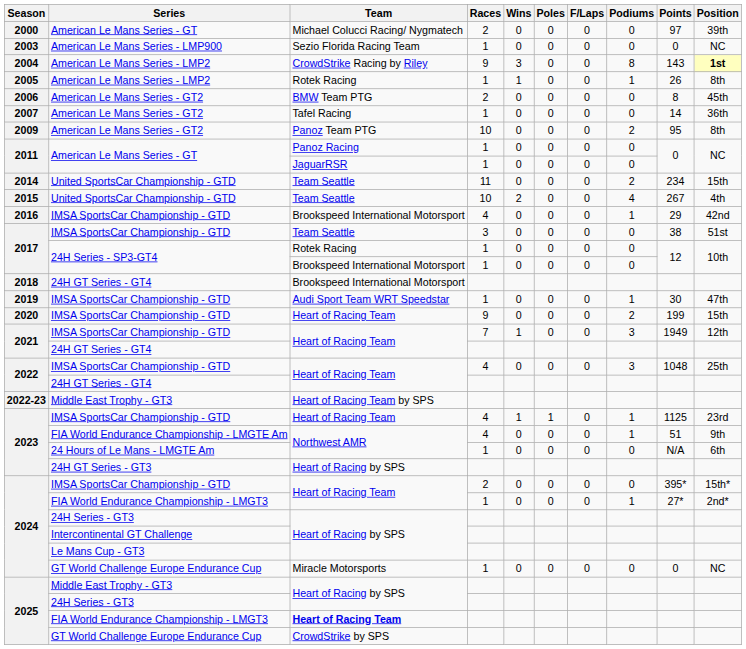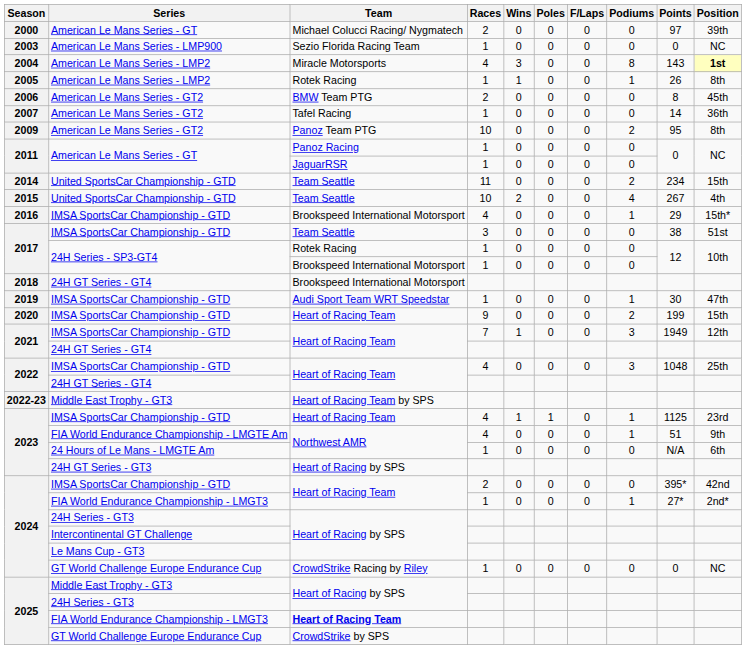 <table class="wikitable" style="font-size: 90%; text-align:center">
 <tr>
 <th>Season</th>
 <th>Series</th>
 <th>Team</th>
 <th>Races</th>
 <th>Wins</th>
 <th>Poles</th>
 <th>F/Laps</th>
 <th>Podiums</th>
 <th>Points</th>
 <th>Position</th>
 </tr>
 <tr>
 <th>2000</th>
 <td align=left><a href='#'>American Le Mans Series - GT</a></td>
 <td align=left>Michael Colucci Racing/ Nygmatech</td>
 <td>2</td>
 <td>0</td>
 <td>0</td>
 <td>0</td>
 <td>0</td>
 <td>97</td>
 <td>39th</td>
 </tr>
 <tr>
 <th>2003</th>
 <td align=left><a href='#'>American Le Mans Series - LMP900</a></td>
 <td align=left>Sezio Florida Racing Team</td>
 <td>1</td>
 <td>0</td>
 <td>0</td>
 <td>0</td>
 <td>0</td>
 <td>0</td>
 <td>NC</td>
 </tr>
 <tr>
 <th>2004</th>
 <td align=left><a href='#'>American Le Mans Series - LMP2</a></td>
-<td align=left><a href='#'>CrowdStrike</a> Racing by <a href='#'>Riley</a></td>
-<td>9</td>
+<td align=left>Miracle Motorsports</td>
+<td>4</td>
 <td>3</td>
 <td>0</td>
 <td>0</td>
 <td>8</td>
 <td>143</td>
 <th style="background:#FFFFBF;">1st</th>
 </tr>
 <tr>
 <th>2005</th>
 <td align=left><a href='#'>American Le Mans Series - LMP2</a></td>
 <td align=left>Rotek Racing</td>
 <td>1</td>
 <td>1</td>
 <td>0</td>
 <td>0</td>
 <td>1</td>
 <td>26</td>
 <td>8th</td>
 </tr>
 <tr>
 <th>2006</th>
 <td align=left><a href='#'>American Le Mans Series - GT2</a></td>
 <td align=left><a href='#'>BMW</a> Team PTG</td>
 <td>2</td>
 <td>0</td>
 <td>0</td>
 <td>0</td>
 <td>0</td>
 <td>8</td>
 <td>45th</td>
 </tr>
 <tr>
 <th>2007</th>
 <td align=left><a href='#'>American Le Mans Series - GT2</a></td>
 <td align=left>Tafel Racing</td>
 <td>1</td>
 <td>0</td>
 <td>0</td>
 <td>0</td>
 <td>0</td>
 <td>14</td>
 <td>36th</td>
 </tr>
 <tr>
 <th>2009</th>
 <td align=left><a href='#'>American Le Mans Series - GT2</a></td>
 <td align=left><a href='#'>Panoz</a> Team PTG</td>
 <td>10</td>
 <td>0</td>
 <td>0</td>
 <td>0</td>
 <td>2</td>
 <td>95</td>
 <td>8th</td>
 </tr>
 <tr>
 <th rowspan="2">2011</th>
 <td rowspan="2" align=left><a href='#'>American Le Mans Series - GT</a></td>
 <td align=left><a href='#'>Panoz Racing</a></td>
 <td>1</td>
 <td>0</td>
 <td>0</td>
 <td>0</td>
 <td>0</td>
 <td rowspan="2">0</td>
 <td rowspan="2">NC</td>
 </tr>
 <tr>
 <td align=left><a href='#'>Jaguar</a><a href='#'>RSR</a></td>
 <td>1</td>
 <td>0</td>
 <td>0</td>
 <td>0</td>
 <td>0</td>
 </tr>
 <tr>
 <th>2014</th>
 <td align=left><a href='#'>United SportsCar Championship - GTD</a></td>
 <td align=left><a href='#'>Team Seattle</a></td>
 <td>11</td>
 <td>0</td>
 <td>0</td>
 <td>0</td>
 <td>2</td>
 <td>234</td>
 <td>15th</td>
 </tr>
 <tr>
 <th>2015</th>
 <td align=left><a href='#'>United SportsCar Championship - GTD</a></td>
 <td align=left><a href='#'>Team Seattle</a></td>
 <td>10</td>
 <td>2</td>
 <td>0</td>
 <td>0</td>
 <td>4</td>
 <td>267</td>
 <td>4th</td>
 </tr>
 <tr>
 <th>2016</th>
 <td align=left><a href='#'>IMSA SportsCar Championship - GTD</a></td>
 <td align=left>Brookspeed International Motorsport</td>
 <td>4</td>
 <td>0</td>
 <td>0</td>
 <td>0</td>
 <td>1</td>
 <td>29</td>
-<td>42nd</td>
+<td>15th*</td>
 </tr>
 <tr>
 <th rowspan="3">2017</th>
 <td align=left><a href='#'>IMSA SportsCar Championship - GTD</a></td>
 <td align=left><a href='#'>Team Seattle</a></td>
 <td>3</td>
 <td>0</td>
 <td>0</td>
 <td>0</td>
 <td>0</td>
 <td>38</td>
 <td>51st</td>
 </tr>
 <tr>
 <td rowspan="2" align=left><a href='#'>24H Series - SP3-GT4</a></td>
 <td align=left>Rotek Racing</td>
 <td>1</td>
 <td>0</td>
 <td>0</td>
 <td>0</td>
 <td>0</td>
 <td rowspan="2">12</td>
 <td rowspan="2">10th</td>
 </tr>
 <tr>
 <td align=left>Brookspeed International Motorsport</td>
 <td>1</td>
 <td>0</td>
 <td>0</td>
 <td>0</td>
 <td>0</td>
 </tr>
 <tr>
 <th>2018</th>
 <td align=left><a href='#'>24H GT Series - GT4</a></td>
 <td align=left>Brookspeed International Motorsport</td>
 <td></td>
 <td></td>
 <td></td>
 <td></td>
 <td></td>
 <td></td>
 <td></td>
 </tr>
 <tr>
 <th>2019</th>
 <td align=left><a href='#'>IMSA SportsCar Championship - GTD</a></td>
 <td align=left><a href='#'>Audi Sport Team WRT Speedstar</a></td>
 <td>1</td>
 <td>0</td>
 <td>0</td>
 <td>0</td>
 <td>1</td>
 <td>30</td>
 <td>47th</td>
 </tr>
 <tr>
 <th>2020</th>
 <td align=left><a href='#'>IMSA SportsCar Championship - GTD</a></td>
 <td align=left><a href='#'>Heart of Racing Team</a></td>
 <td>9</td>
 <td>0</td>
 <td>0</td>
 <td>0</td>
 <td>2</td>
 <td>199</td>
 <td>15th</td>
 </tr>
 <tr>
 <th rowspan="2">2021</th>
 <td align=left><a href='#'>IMSA SportsCar Championship - GTD</a></td>
 <td rowspan="2" align="left"><a href='#'>Heart of Racing Team</a></td>
 <td>7</td>
 <td>1</td>
 <td>0</td>
 <td>0</td>
 <td>3</td>
 <td>1949</td>
 <td>12th</td>
 </tr>
 <tr>
 <td align=left><a href='#'>24H GT Series - GT4</a></td>
 <td></td>
 <td></td>
 <td></td>
 <td></td>
 <td></td>
 <td></td>
 <td></td>
 </tr>
 <tr>
 <th rowspan="2">2022</th>
 <td align=left><a href='#'>IMSA SportsCar Championship - GTD</a></td>
 <td rowspan="2" align="left"><a href='#'>Heart of Racing Team</a></td>
 <td>4</td>
 <td>0</td>
 <td>0</td>
 <td>0</td>
 <td>3</td>
 <td>1048</td>
 <td>25th</td>
 </tr>
 <tr>
 <td align=left><a href='#'>24H GT Series - GT4</a></td>
 <td></td>
 <td></td>
 <td></td>
 <td></td>
 <td></td>
 <td></td>
 <td></td>
 </tr>
 <tr>
 <th>2022-23</th>
 <td align=left><a href='#'>Middle East Trophy - GT3</a></td>
 <td align=left><a href='#'>Heart of Racing Team</a> by SPS</td>
 <td></td>
 <td></td>
 <td></td>
 <td></td>
 <td></td>
 <td></td>
 <td></td>
 </tr>
 <tr>
 <th rowspan="4">2023</th>
 <td align=left><a href='#'>IMSA SportsCar Championship - GTD</a></td>
 <td align=left><a href='#'>Heart of Racing Team</a></td>
 <td>4</td>
 <td>1</td>
 <td>1</td>
 <td>0</td>
 <td>1</td>
 <td>1125</td>
 <td>23rd</td>
 </tr>
 <tr>
 <td align=left><a href='#'>FIA World Endurance Championship - LMGTE Am</a></td>
 <td rowspan="2" align=left><a href='#'>Northwest AMR</a></td>
 <td>4</td>
 <td>0</td>
 <td>0</td>
 <td>0</td>
 <td>1</td>
 <td>51</td>
 <td>9th</td>
 </tr>
 <tr>
 <td align=left><a href='#'>24 Hours of Le Mans - LMGTE Am</a></td>
 <td>1</td>
 <td>0</td>
 <td>0</td>
 <td>0</td>
 <td>0</td>
 <td>N/A</td>
 <td>6th</td>
 </tr>
 <tr>
 <td align=left><a href='#'>24H GT Series - GT3</a></td>
 <td align=left><a href='#'>Heart of Racing</a> by SPS</td>
 <td></td>
 <td></td>
 <td></td>
 <td></td>
 <td></td>
 <td></td>
 <td></td>
 </tr>
 <tr>
 <th rowspan="6">2024</th>
 <td align=left><a href='#'>IMSA SportsCar Championship - GTD</a></td>
 <td rowspan="2" align=left><a href='#'>Heart of Racing Team</a></td>
 <td>2</td>
 <td>0</td>
 <td>0</td>
 <td>0</td>
 <td>0</td>
 <td>395*</td>
-<td>15th*</td>
+<td>42nd</td>
 </tr>
 <tr>
 <td align=left><a href='#'>FIA World Endurance Championship - LMGT3</a></td>
 <td>1</td>
 <td>0</td>
 <td>0</td>
 <td>0</td>
 <td>1</td>
 <td>27*</td>
 <td>2nd*</td>
 </tr>
 <tr>
 <td align=left><a href='#'>24H Series - GT3</a></td>
 <td rowspan="3" align="left"><a href='#'>Heart of Racing</a> by SPS</td>
 <td></td>
 <td></td>
 <td></td>
 <td></td>
 <td></td>
 <td></td>
 <td></td>
 </tr>
 <tr>
 <td align=left><a href='#'>Intercontinental GT Challenge</a></td>
 <td></td>
 <td></td>
 <td></td>
 <td></td>
 <td></td>
 <td></td>
 <td></td>
 </tr>
 <tr>
 <td align=left><a href='#'>Le Mans Cup - GT3</a></td>
 <td></td>
 <td></td>
 <td></td>
 <td></td>
 <td></td>
 <td></td>
 <td></td>
 </tr>
 <tr>
 <td align=left><a href='#'>GT World Challenge Europe Endurance Cup</a></td>
-<td align=left>Miracle Motorsports</td>
+<td align=left><a href='#'>CrowdStrike</a> Racing by <a href='#'>Riley</a></td>
 <td>1</td>
 <td>0</td>
 <td>0</td>
 <td>0</td>
 <td>0</td>
 <td>0</td>
 <td>NC</td>
 </tr>
 <tr>
 <th rowspan="4">2025</th>
 <td align=left><a href='#'>Middle East Trophy - GT3</a></td>
 <td rowspan="2" align="left"><a href='#'>Heart of Racing</a> by SPS</td>
 <td></td>
 <td></td>
 <td></td>
 <td></td>
 <td></td>
 <td></td>
 <td></td>
 </tr>
 <tr>
 <td align=left><a href='#'>24H Series - GT3</a></td>
 <td></td>
 <td></td>
 <td></td>
 <td></td>
 <td></td>
 <td></td>
 <td></td>
 </tr>
 <tr>
 <td align=left><a href='#'>FIA World Endurance Championship - LMGT3</a></td>
 <td align=left><strong><a href='#'>Heart of Racing Team</a></strong></td>
 <td></td>
 <td></td>
 <td></td>
 <td></td>
 <td></td>
 <td></td>
 <td></td>
 </tr>
 <tr>
 <td align="left"><a href='#'>GT World Challenge Europe Endurance Cup</a></td>
 <td align="left"><a href='#'>CrowdStrike</a> by SPS</td>
 <td></td>
 <td></td>
 <td></td>
 <td></td>
 <td></td>
 <td></td>
 <td></td>
 </tr>
 </table>
